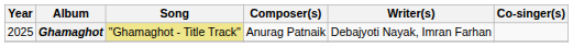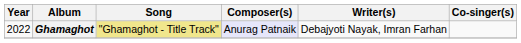 <table class="wikitable plainrowheaders">
 <tr>
 <th scope="col">Year</th>
 <th scope="col">Album</th>
 <th scope="col">Song</th>
 <th scope="col">Composer(s)</th>
 <th scope="col">Writer(s)</th>
 <th scope="col">Co-singer(s)</th>
 </tr>
 <tr>
-<td>2025</td>
+<td>2022</td>
 <th><em>Ghamaghot</em></th>
 <td style="background: khaki;">"Ghamaghot - Title Track"</td>
-<td>Anurag Patnaik</td>
+<td style="background: lavender;">Anurag Patnaik</td>
 <td>Debajyoti Nayak, Imran Farhan</td>
 <td></td>
 </tr>
 <tr>
 </tr>
 </table>
